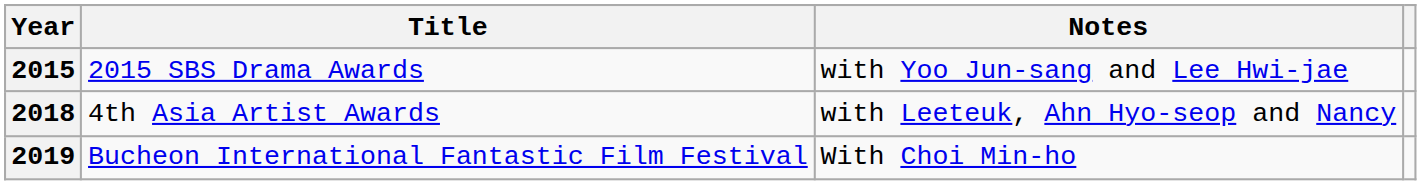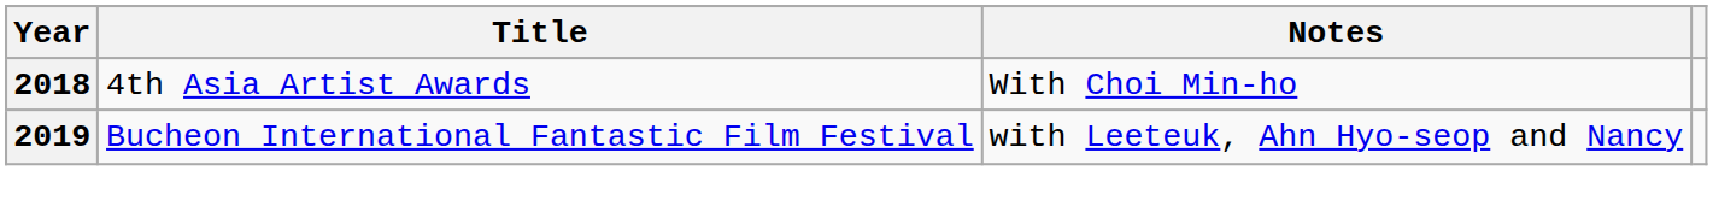 <table class="wikitable plainrowheaders sortable">
 <tr>
 <th scope="col">Year</th>
 <th scope="col">Title</th>
 <th scope="col">Notes</th>
 <th scope="col" class="unsortable"></th>
 </tr>
 <tr>
-<th scope="row">2015</th>
-<td><a href='#'>2015 SBS Drama Awards</a></td>
-<td>with <a href='#'>Yoo Jun-sang</a> and <a href='#'>Lee Hwi-jae</a></td>
-<td style="text-align:center"></td>
-</tr>
-<tr>
 <th scope="row">2018</th>
 <td>4th <a href='#'>Asia Artist Awards</a></td>
-<td>with <a href='#'>Leeteuk</a>, <a href='#'>Ahn Hyo-seop</a> and <a href='#'>Nancy</a></td>
+<td>With <a href='#'>Choi Min-ho</a></td>
 <td style="text-align:center"></td>
 </tr>
 <tr>
 <th scope="row">2019</th>
 <td><a href='#'>Bucheon International Fantastic Film Festival</a></td>
-<td>With <a href='#'>Choi Min-ho</a></td>
+<td>with <a href='#'>Leeteuk</a>, <a href='#'>Ahn Hyo-seop</a> and <a href='#'>Nancy</a></td>
 <td style="text-align:center"></td>
 </tr>
 </table>
